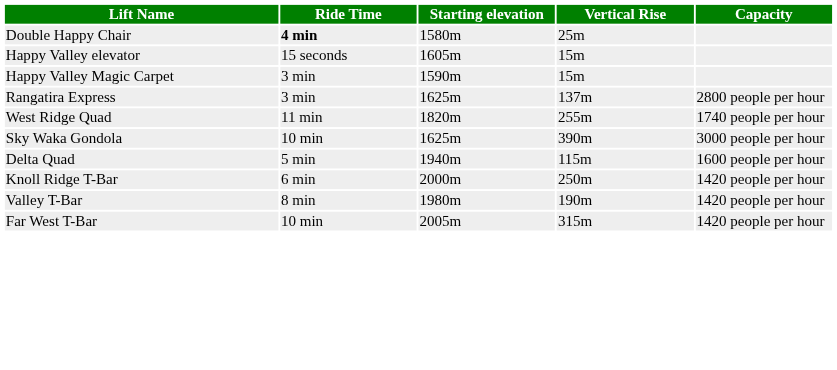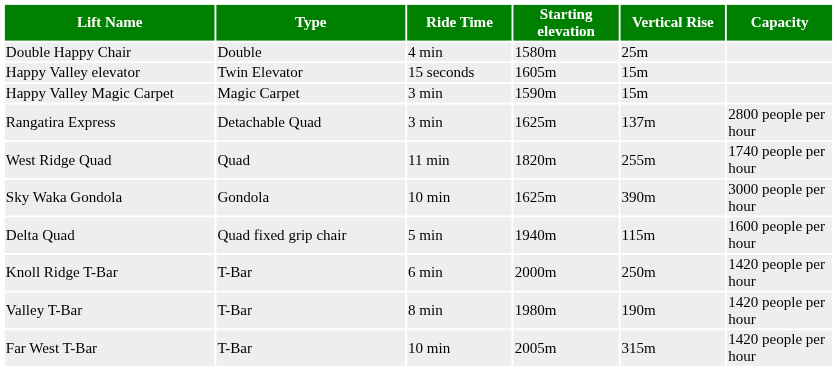 <table ->
 <tr>
 <th width=20% style="background: green; color: white;">Lift Name</th>
+<th width=18% style="background: green; color: white;">Type</th>
 <th width=10% style="background: green; color: white;">Ride Time</th>
 <th width=10% style="background: green; color: white;">Starting elevation</th>
 <th width=10% style="background: green; color: white;">Vertical Rise</th>
 <th width=10% style="background: green; color: white;">Capacity</th>
 </tr>
 <tr style="background: #eeeeee; color: black;">
 <td>Double Happy Chair</td>
-<td><strong>4 min</strong></td>
+<td>Double</td>
+<td>4 min</td>
 <td>1580m</td>
 <td>25m</td>
 <td></td>
 </tr>
 <tr style="background: #eeeeee; color: black;">
 <td>Happy Valley elevator</td>
+<td>Twin Elevator</td>
 <td>15 seconds</td>
 <td>1605m</td>
 <td>15m</td>
 <td></td>
 </tr>
 <tr style="background: #eeeeee; color: black;">
 <td>Happy Valley Magic Carpet</td>
+<td>Magic Carpet</td>
 <td>3 min</td>
 <td>1590m</td>
 <td>15m</td>
 <td></td>
 </tr>
 <tr style="background: #eeeeee; color: black;">
 <td>Rangatira Express</td>
+<td>Detachable Quad</td>
 <td>3 min</td>
 <td>1625m</td>
 <td>137m</td>
 <td>2800 people per hour</td>
 </tr>
 <tr style="background: #eeeeee; color: black;">
 <td>West Ridge Quad</td>
+<td>Quad</td>
 <td>11 min</td>
 <td>1820m</td>
 <td>255m</td>
 <td>1740 people per hour</td>
 </tr>
 <tr style="background: #eeeeee; color: black;">
 <td>Sky Waka Gondola</td>
+<td>Gondola</td>
 <td>10 min</td>
 <td>1625m</td>
 <td>390m</td>
 <td>3000 people per hour</td>
 </tr>
 <tr style="background: #eeeeee; color: black;">
 <td>Delta Quad</td>
+<td>Quad fixed grip chair</td>
 <td>5 min</td>
 <td>1940m</td>
 <td>115m</td>
 <td>1600 people per hour</td>
 </tr>
 <tr style="background: #eeeeee; color: black;">
 <td>Knoll Ridge T-Bar</td>
+<td>T-Bar</td>
 <td>6 min</td>
 <td>2000m</td>
 <td>250m</td>
 <td>1420 people per hour</td>
 </tr>
 <tr style="background: #eeeeee; color: black;">
 <td>Valley T-Bar</td>
+<td>T-Bar</td>
 <td>8 min</td>
 <td>1980m</td>
 <td>190m</td>
 <td>1420 people per hour</td>
 </tr>
 <tr style="background: #eeeeee; color: black;">
 <td>Far West T-Bar</td>
+<td>T-Bar</td>
 <td>10 min</td>
 <td>2005m</td>
 <td>315m</td>
 <td>1420 people per hour</td>
 </tr>
 </table>
